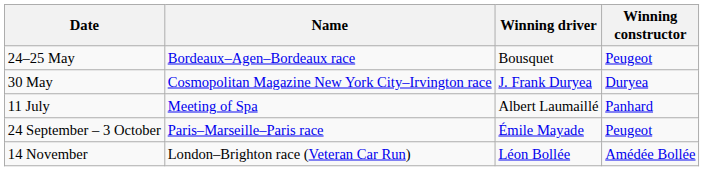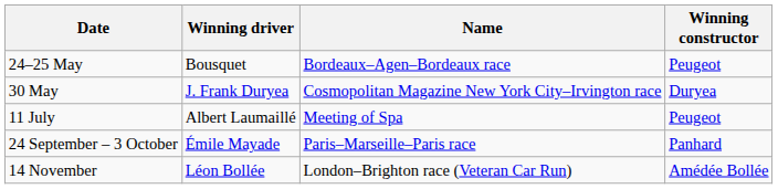 <table class="wikitable" style="font-size:95%">
 <tr>
 <th>Date</th>
+<th>Winning driver</th>
 <th>Name</th>
-<th>Winning driver</th>
 <th>Winning<br>constructor</th>
 </tr>
 <tr>
 <td>24–25 May</td>
+<td> Bousquet</td>
 <td> <a href='#'>Bordeaux–Agen–Bordeaux race</a></td>
-<td> Bousquet</td>
 <td><a href='#'>Peugeot</a></td>
 </tr>
 <tr>
 <td>30 May</td>
+<td> <a href='#'>J. Frank Duryea</a></td>
 <td> <a href='#'>Cosmopolitan Magazine New York City–Irvington race</a></td>
-<td> <a href='#'>J. Frank Duryea</a></td>
 <td><a href='#'>Duryea</a></td>
 </tr>
 <tr>
 <td>11 July</td>
+<td> Albert Laumaillé</td>
 <td> <a href='#'>Meeting of Spa</a></td>
-<td> Albert Laumaillé</td>
+<td><a href='#'>Peugeot</a></td>
+</tr>
+<tr>
+<td>24 September – 3 October</td>
+<td> <a href='#'>Émile Mayade</a></td>
+<td> <a href='#'>Paris–Marseille–Paris race</a></td>
 <td><a href='#'>Panhard</a></td>
 </tr>
 <tr>
-<td>24 September – 3 October</td>
-<td> <a href='#'>Paris–Marseille–Paris race</a></td>
-<td> <a href='#'>Émile Mayade</a></td>
-<td><a href='#'>Peugeot</a></td>
-</tr>
-<tr>
 <td>14 November</td>
+<td> <a href='#'>Léon Bollée</a></td>
 <td> London–Brighton race (<a href='#'>Veteran Car Run</a>)</td>
-<td> <a href='#'>Léon Bollée</a></td>
 <td><a href='#'>Amédée Bollée</a></td>
 </tr>
 </table>
